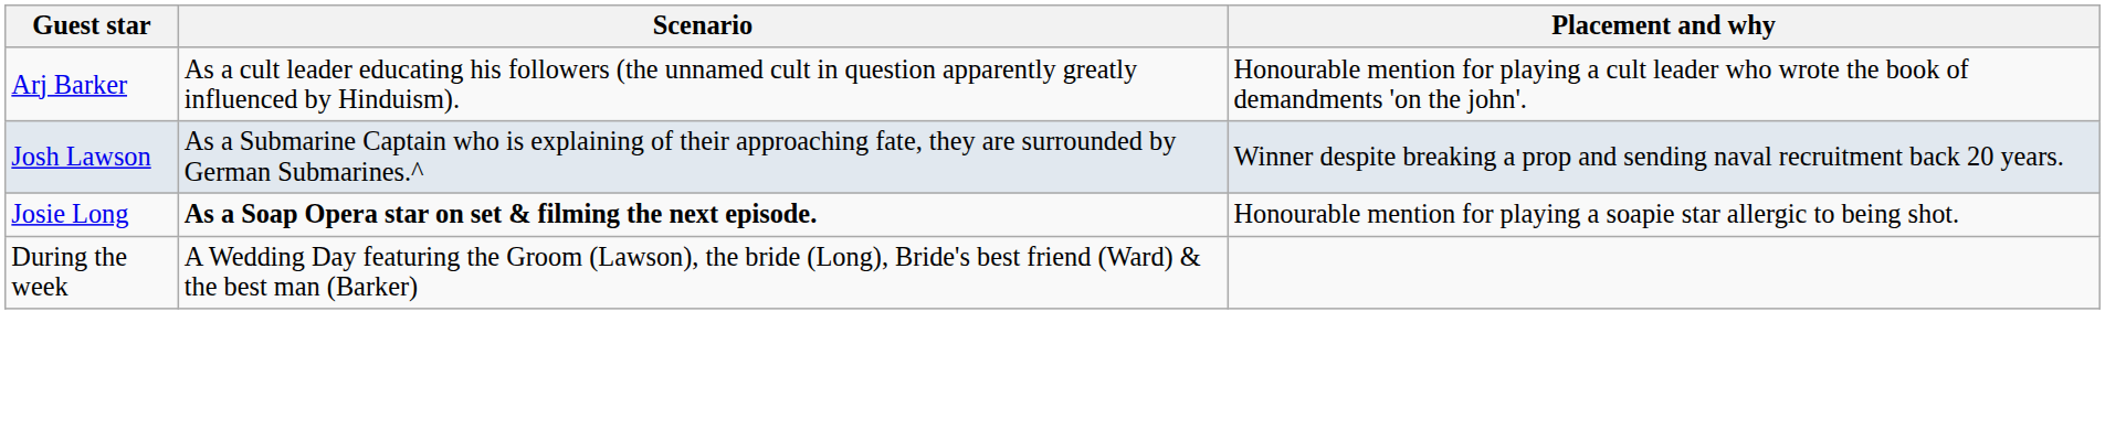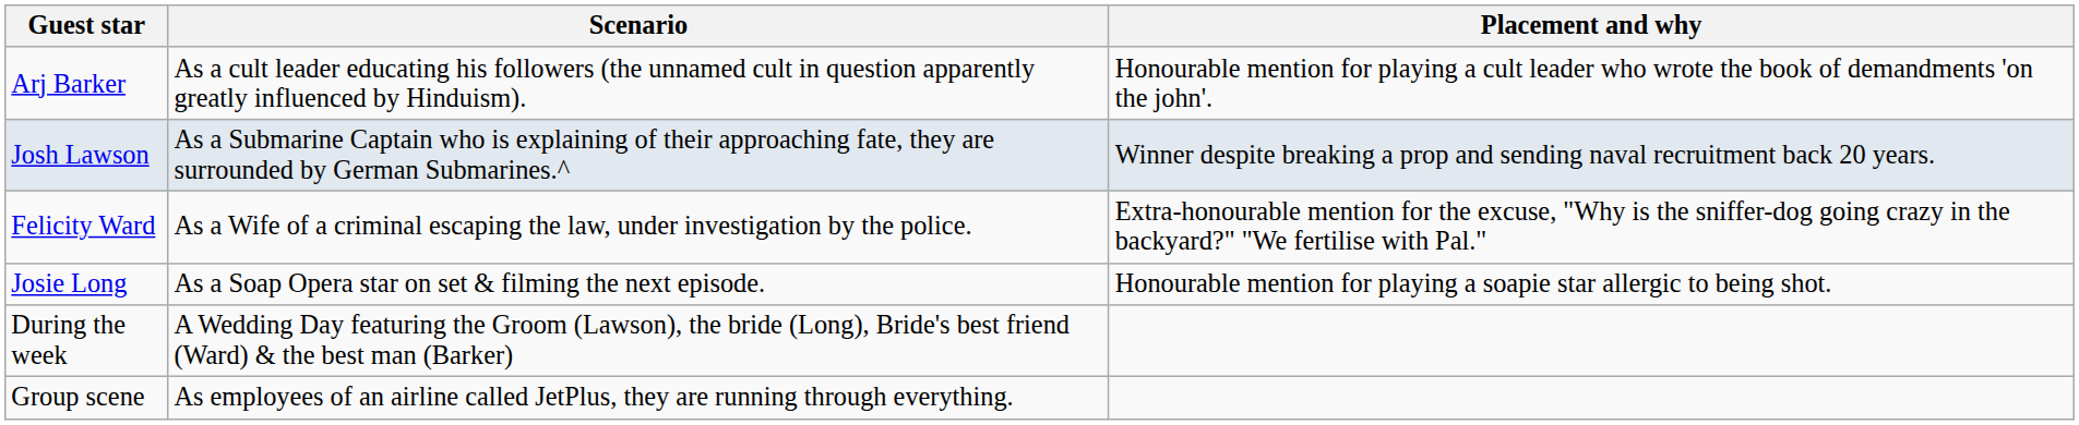 <table class="wikitable">
 <tr>
 <th>Guest star</th>
 <th>Scenario</th>
 <th>Placement and why</th>
 </tr>
 <tr>
 <td><a href='#'>Arj Barker</a></td>
 <td>As a cult leader educating his followers (the unnamed cult in question apparently greatly influenced by Hinduism).</td>
 <td>Honourable mention for playing a cult leader who wrote the book of demandments 'on the john'.</td>
 </tr>
 <tr style="background:#E1E8EF;">
 <td><a href='#'>Josh Lawson</a></td>
 <td>As a Submarine Captain who is explaining of their approaching fate, they are surrounded by German Submarines.^</td>
 <td>Winner despite breaking a prop and sending naval recruitment back 20 years.</td>
 </tr>
 <tr>
+<td><a href='#'>Felicity Ward</a></td>
+<td>As a Wife of a criminal escaping the law, under investigation by the police.</td>
+<td>Extra-honourable mention for the excuse, "Why is the sniffer-dog going crazy in the backyard?" "We fertilise with Pal."</td>
+</tr>
+<tr>
 <td><a href='#'>Josie Long</a></td>
-<td><strong>As a Soap Opera star on set & filming the next episode.</strong></td>
+<td>As a Soap Opera star on set & filming the next episode.</td>
 <td>Honourable mention for playing a soapie star allergic to being shot.</td>
 </tr>
 <tr>
 <td>During the week</td>
 <td>A Wedding Day featuring the Groom (Lawson), the bride (Long), Bride's best friend (Ward) & the best man (Barker)</td>
 <td></td>
 </tr>
+<tr>
+<td>Group scene</td>
+<td>As employees of an airline called JetPlus, they are running through everything.</td>
+<td></td>
+</tr>
 </table>
